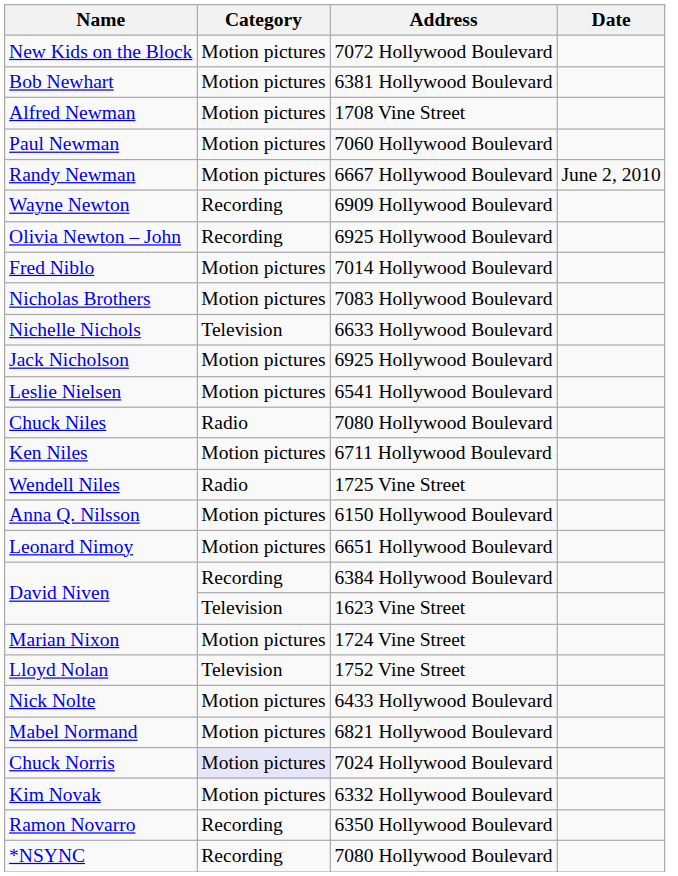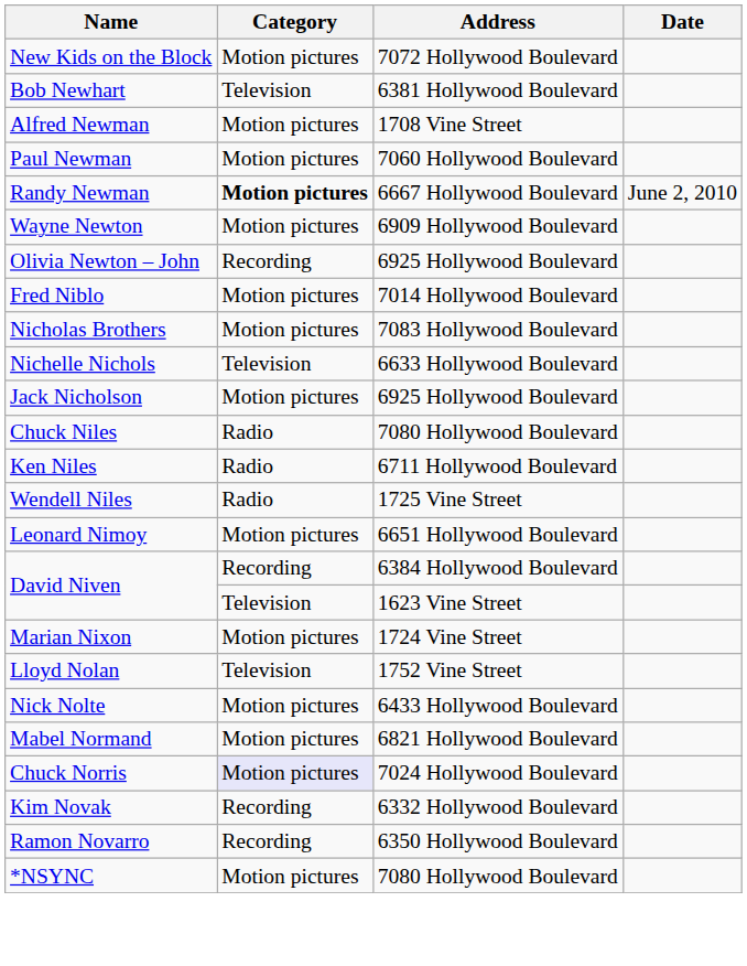 <table class="wikitable sortable" style="font-size: 100%;">
 <tr>
 <th>Name</th>
 <th>Category</th>
 <th>Address</th>
 <th>Date</th>
 </tr>
 <tr>
 <td><a href='#'>New Kids on the Block</a></td>
 <td>Motion pictures</td>
 <td>7072 Hollywood Boulevard</td>
 <td></td>
 </tr>
 <tr>
 <td><a href='#'>Bob Newhart</a></td>
-<td>Motion pictures</td>
+<td>Television</td>
 <td>6381 Hollywood Boulevard</td>
 <td></td>
 </tr>
 <tr>
 <td><a href='#'>Alfred Newman</a></td>
 <td>Motion pictures</td>
 <td>1708 Vine Street</td>
 <td></td>
 </tr>
 <tr>
 <td><a href='#'>Paul Newman</a></td>
 <td>Motion pictures</td>
 <td>7060 Hollywood Boulevard</td>
 <td></td>
 </tr>
 <tr>
 <td><a href='#'>Randy Newman</a></td>
-<td>Motion pictures</td>
+<td><strong>Motion pictures</strong></td>
 <td>6667 Hollywood Boulevard</td>
 <td>June 2, 2010</td>
 </tr>
 <tr>
 <td><a href='#'>Wayne Newton</a></td>
-<td>Recording</td>
+<td>Motion pictures</td>
 <td>6909 Hollywood Boulevard</td>
 <td></td>
 </tr>
 <tr>
 <td><a href='#'>Olivia Newton – John</a></td>
 <td>Recording</td>
 <td>6925 Hollywood Boulevard</td>
 <td></td>
 </tr>
 <tr>
 <td><a href='#'>Fred Niblo</a></td>
 <td>Motion pictures</td>
 <td>7014 Hollywood Boulevard</td>
 <td></td>
 </tr>
 <tr>
 <td><a href='#'>Nicholas Brothers</a></td>
 <td>Motion pictures</td>
 <td>7083 Hollywood Boulevard</td>
 <td></td>
 </tr>
 <tr>
 <td><a href='#'>Nichelle Nichols</a></td>
 <td>Television</td>
 <td>6633 Hollywood Boulevard</td>
 <td></td>
 </tr>
 <tr>
 <td><a href='#'>Jack Nicholson</a></td>
 <td>Motion pictures</td>
 <td>6925 Hollywood Boulevard</td>
 <td></td>
 </tr>
 <tr>
-<td><a href='#'>Leslie Nielsen</a></td>
-<td>Motion pictures</td>
-<td>6541 Hollywood Boulevard</td>
-<td></td>
-</tr>
-<tr>
 <td><a href='#'>Chuck Niles</a></td>
 <td>Radio</td>
 <td>7080 Hollywood Boulevard</td>
 <td></td>
 </tr>
 <tr>
 <td><a href='#'>Ken Niles</a></td>
-<td>Motion pictures</td>
+<td>Radio</td>
 <td>6711 Hollywood Boulevard</td>
 <td></td>
 </tr>
 <tr>
 <td><a href='#'>Wendell Niles</a></td>
 <td>Radio</td>
 <td>1725 Vine Street</td>
-<td></td>
-</tr>
-<tr>
-<td><a href='#'>Anna Q. Nilsson</a></td>
-<td>Motion pictures</td>
-<td>6150 Hollywood Boulevard</td>
 <td></td>
 </tr>
 <tr>
 <td><a href='#'>Leonard Nimoy</a></td>
 <td>Motion pictures</td>
 <td>6651 Hollywood Boulevard</td>
 <td></td>
 </tr>
 <tr>
 <td rowspan="2"><a href='#'>David Niven</a></td>
 <td>Recording</td>
 <td>6384 Hollywood Boulevard</td>
 <td></td>
 </tr>
 <tr>
 <td>Television</td>
 <td>1623 Vine Street</td>
 <td></td>
 </tr>
 <tr>
 <td><a href='#'>Marian Nixon</a></td>
 <td>Motion pictures</td>
 <td>1724 Vine Street</td>
 <td></td>
 </tr>
 <tr>
 <td><a href='#'>Lloyd Nolan</a></td>
 <td>Television</td>
 <td>1752 Vine Street</td>
 <td></td>
 </tr>
 <tr>
 <td><a href='#'>Nick Nolte</a></td>
 <td>Motion pictures</td>
 <td>6433 Hollywood Boulevard</td>
 <td></td>
 </tr>
 <tr>
 <td><a href='#'>Mabel Normand</a></td>
 <td>Motion pictures</td>
 <td>6821 Hollywood Boulevard</td>
 <td></td>
 </tr>
 <tr>
 <td><a href='#'>Chuck Norris</a></td>
 <td style="background: lavender;">Motion pictures</td>
 <td>7024 Hollywood Boulevard</td>
 <td></td>
 </tr>
 <tr>
 <td><a href='#'>Kim Novak</a></td>
-<td>Motion pictures</td>
+<td>Recording</td>
 <td>6332 Hollywood Boulevard</td>
 <td></td>
 </tr>
 <tr>
 <td><a href='#'>Ramon Novarro</a></td>
 <td>Recording</td>
 <td>6350 Hollywood Boulevard</td>
 <td></td>
 </tr>
 <tr>
 <td><a href='#'>*NSYNC</a></td>
-<td>Recording</td>
+<td>Motion pictures</td>
 <td>7080 Hollywood Boulevard</td>
 <td></td>
 </tr>
 </table>
